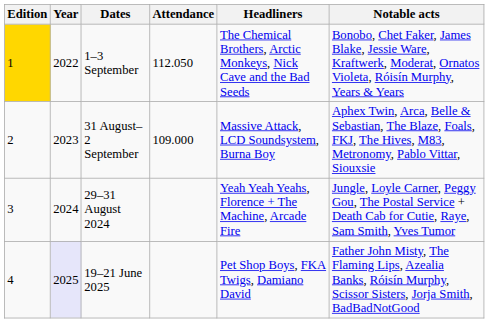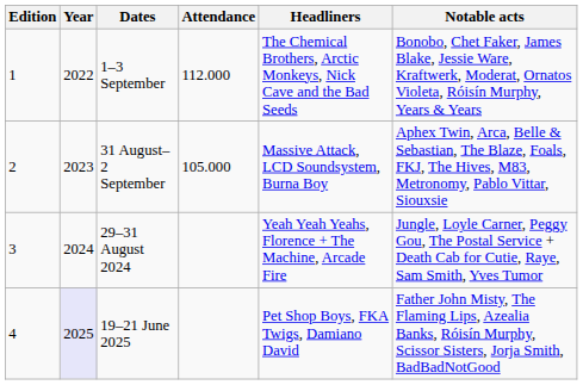 <table class="wikitable sortable">
 <tr>
 <th>Edition</th>
 <th>Year</th>
 <th>Dates</th>
 <th>Attendance</th>
 <th class="unsortable">Headliners</th>
 <th>Notable acts</th>
 </tr>
 <tr>
-<td style="background: gold;">1</td>
+<td>1</td>
 <td>2022</td>
 <td>1–3 September</td>
-<td>112.050</td>
+<td>112.000</td>
 <td><a href='#'>The Chemical Brothers</a>, <a href='#'>Arctic Monkeys</a>, <a href='#'>Nick Cave and the Bad Seeds</a></td>
 <td><a href='#'>Bonobo</a>, <a href='#'>Chet Faker</a>, <a href='#'>James Blake</a>, <a href='#'>Jessie Ware</a>, <a href='#'>Kraftwerk</a>, <a href='#'>Moderat</a>, <a href='#'>Ornatos Violeta</a>, <a href='#'>Róisín Murphy</a>, <a href='#'>Years & Years</a></td>
 </tr>
 <tr>
 <td>2</td>
 <td>2023</td>
 <td>31 August–2 September</td>
-<td>109.000</td>
+<td>105.000</td>
 <td><a href='#'>Massive Attack</a>, <a href='#'>LCD Soundsystem</a>, <a href='#'>Burna Boy</a></td>
 <td><a href='#'>Aphex Twin</a>, <a href='#'>Arca</a>, <a href='#'>Belle & Sebastian</a>, <a href='#'>The Blaze</a>, <a href='#'>Foals</a>, <a href='#'>FKJ</a>, <a href='#'>The Hives</a>, <a href='#'>M83</a>, <a href='#'>Metronomy</a>, <a href='#'>Pablo Vittar</a>, <a href='#'>Siouxsie</a></td>
 </tr>
 <tr>
 <td>3</td>
 <td>2024</td>
 <td>29–31 August 2024</td>
 <td></td>
 <td><a href='#'>Yeah Yeah Yeahs</a>, <a href='#'>Florence + The Machine</a>, <a href='#'>Arcade Fire</a></td>
 <td><a href='#'>Jungle</a>, <a href='#'>Loyle Carner</a>, <a href='#'>Peggy Gou</a>, <a href='#'>The Postal Service</a> + <a href='#'>Death Cab for Cutie</a>, <a href='#'>Raye</a>, <a href='#'>Sam Smith</a>, <a href='#'>Yves Tumor</a></td>
 </tr>
 <tr>
 <td>4</td>
 <td style="background: lavender;">2025</td>
 <td>19–21 June 2025</td>
 <td></td>
 <td><a href='#'>Pet Shop Boys</a>, <a href='#'>FKA Twigs</a>, <a href='#'>Damiano David</a></td>
 <td><a href='#'>Father John Misty</a>, <a href='#'>The Flaming Lips</a>, <a href='#'>Azealia Banks</a>, <a href='#'>Róisín Murphy</a>, <a href='#'>Scissor Sisters</a>, <a href='#'>Jorja Smith</a>, <a href='#'>BadBadNotGood</a></td>
 </tr>
 </table>
